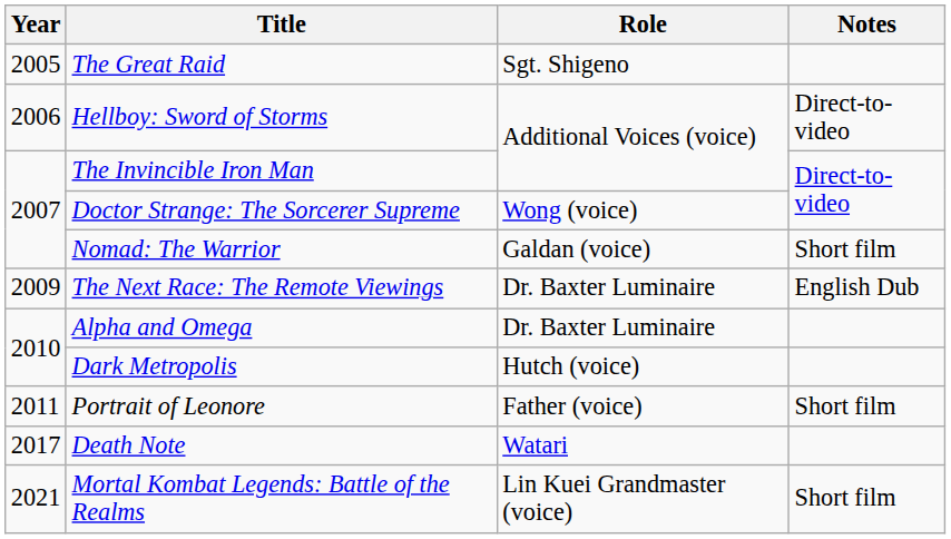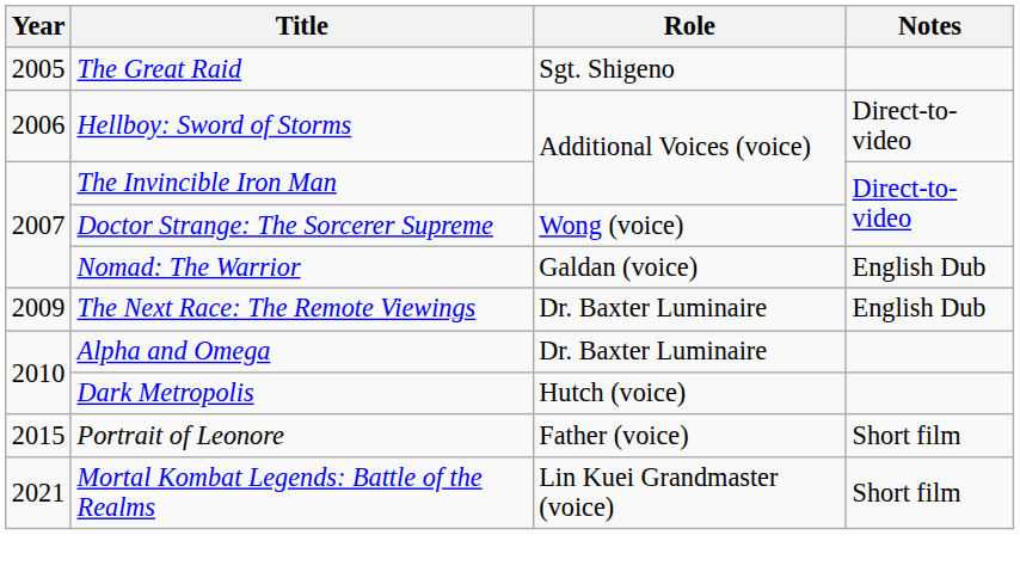 <table class="wikitable sortable">
 <tr>
 <th>Year</th>
 <th>Title</th>
 <th>Role</th>
 <th>Notes</th>
 </tr>
 <tr>
 <td>2005</td>
 <td><em><a href='#'>The Great Raid</a></em></td>
 <td>Sgt. Shigeno</td>
 <td></td>
 </tr>
 <tr>
 <td>2006</td>
 <td><em><a href='#'>Hellboy: Sword of Storms</a></em></td>
 <td rowspan=2>Additional Voices (voice)</td>
 <td>Direct-to-video</td>
 </tr>
 <tr>
 <td rowspan=3>2007</td>
 <td><em><a href='#'>The Invincible Iron Man</a></em></td>
 <td rowspan="2"><a href='#'>Direct-to-video</a></td>
 </tr>
 <tr>
 <td><em><a href='#'>Doctor Strange: The Sorcerer Supreme</a></em></td>
 <td><a href='#'>Wong</a> (voice)</td>
 </tr>
 <tr>
 <td><em><a href='#'>Nomad: The Warrior</a></em></td>
 <td>Galdan (voice)</td>
-<td>Short film</td>
+<td>English Dub</td>
 </tr>
 <tr>
 <td>2009</td>
 <td><em><a href='#'>The Next Race: The Remote Viewings</a></em></td>
 <td>Dr. Baxter Luminaire</td>
 <td>English Dub</td>
 </tr>
 <tr>
 <td rowspan=2>2010</td>
 <td><em><a href='#'>Alpha and Omega</a></em></td>
 <td>Dr. Baxter Luminaire</td>
 <td></td>
 </tr>
 <tr>
 <td><em><a href='#'>Dark Metropolis</a></em></td>
 <td>Hutch (voice)</td>
 <td></td>
 </tr>
 <tr>
-<td>2011</td>
+<td>2015</td>
 <td><em>Portrait of Leonore</em></td>
 <td>Father (voice)</td>
 <td>Short film</td>
-</tr>
-<tr>
-<td>2017</td>
-<td><em><a href='#'>Death Note</a></em></td>
-<td><a href='#'>Watari</a></td>
-<td></td>
 </tr>
 <tr>
 <td>2021</td>
 <td><em><a href='#'>Mortal Kombat Legends: Battle of the Realms</a></em></td>
 <td>Lin Kuei Grandmaster (voice)</td>
 <td>Short film</td>
 </tr>
 </table>
